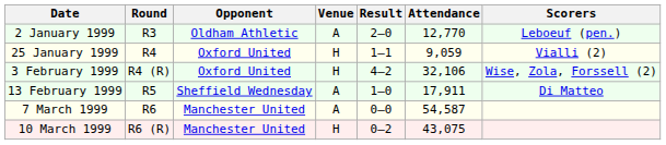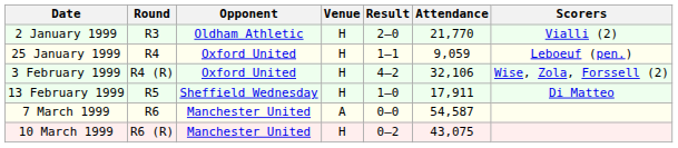 <table class="wikitable sortable" style="font-size:95%; text-align:center">
 <tr>
 <th>Date</th>
 <th>Round</th>
 <th>Opponent</th>
 <th>Venue</th>
 <th>Result</th>
 <th>Attendance</th>
 <th>Scorers</th>
 </tr>
 <tr bgcolor = "#EEFFEE">
 <td>2 January 1999</td>
 <td>R3</td>
 <td><a href='#'>Oldham Athletic</a></td>
-<td>A</td>
+<td>H</td>
 <td>2–0</td>
-<td>12,770</td>
-<td><a href='#'>Leboeuf</a> (<a href='#'>pen.</a>)</td>
+<td>21,770</td>
+<td><a href='#'>Vialli</a> (2)</td>
 </tr>
 <tr bgcolor = "#FFFFEE">
 <td>25 January 1999</td>
 <td>R4</td>
 <td><a href='#'>Oxford United</a></td>
 <td>H</td>
 <td>1–1</td>
 <td>9,059</td>
-<td><a href='#'>Vialli</a> (2)</td>
+<td><a href='#'>Leboeuf</a> (<a href='#'>pen.</a>)</td>
 </tr>
 <tr bgcolor = "#EEFFEE">
 <td>3 February 1999</td>
 <td>R4 (R)</td>
 <td><a href='#'>Oxford United</a></td>
 <td>H</td>
 <td>4–2</td>
 <td>32,106</td>
 <td><a href='#'>Wise</a>, <a href='#'>Zola</a>, <a href='#'>Forssell</a> (2)</td>
 </tr>
 <tr bgcolor = "#EEFFEE">
 <td>13 February 1999</td>
 <td>R5</td>
 <td><a href='#'>Sheffield Wednesday</a></td>
-<td>A</td>
+<td>H</td>
 <td>1–0</td>
 <td>17,911</td>
 <td><a href='#'>Di Matteo</a></td>
 </tr>
 <tr bgcolor = "#FFFFEE">
 <td>7 March 1999</td>
 <td>R6</td>
 <td><a href='#'>Manchester United</a></td>
 <td>A</td>
 <td>0–0</td>
 <td>54,587</td>
 <td></td>
 </tr>
 <tr bgcolor = "#FFEEEE">
 <td>10 March 1999</td>
 <td>R6 (R)</td>
 <td><a href='#'>Manchester United</a></td>
 <td>H</td>
 <td>0–2</td>
 <td>43,075</td>
 <td></td>
 </tr>
 </table>
